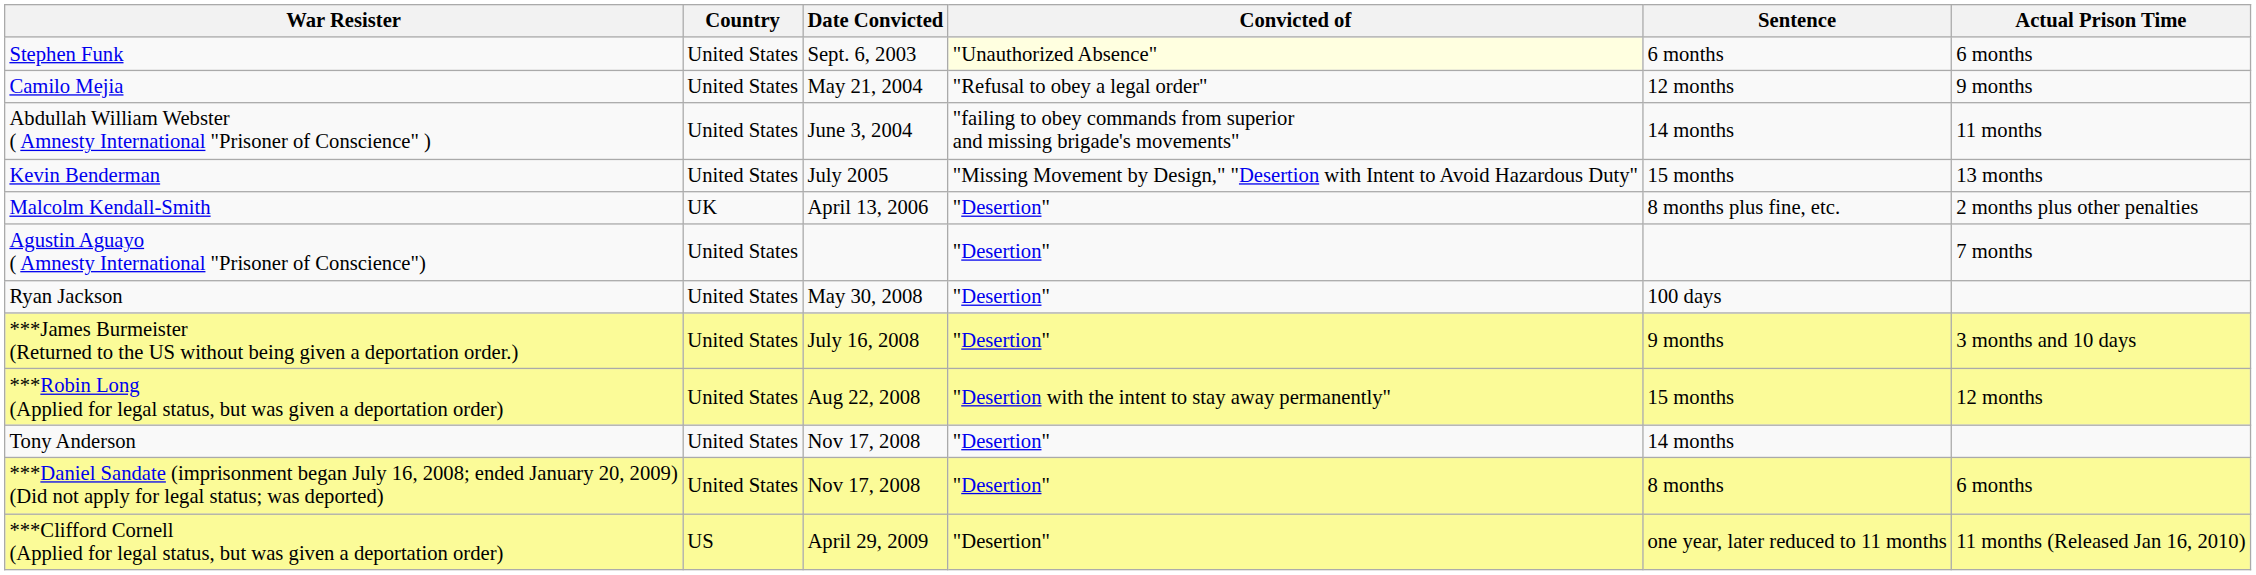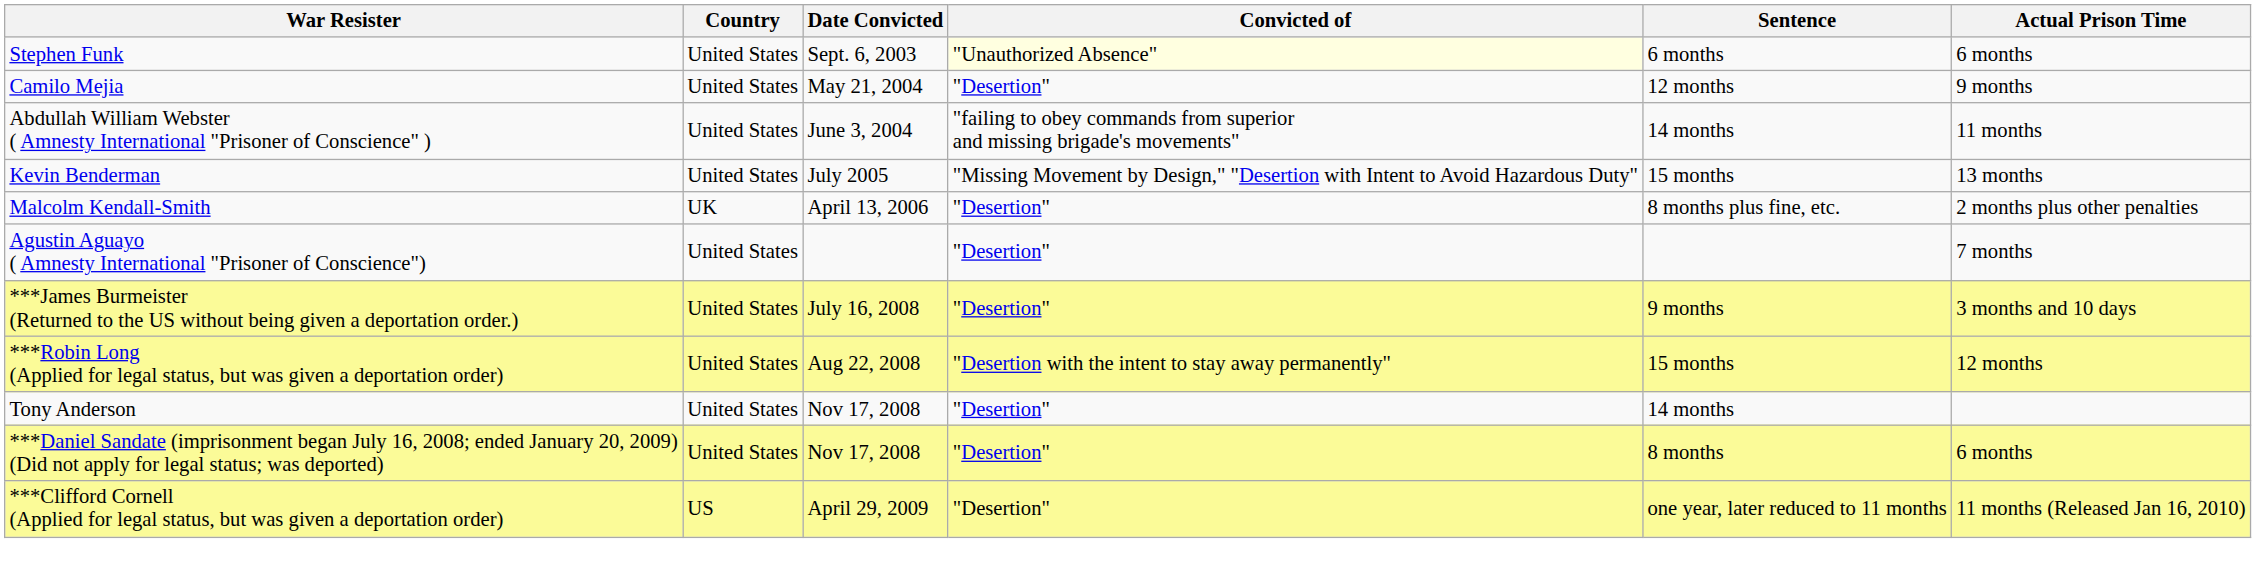 <table class="wikitable">
 <tr>
 <th>War Resister</th>
 <th>Country</th>
 <th>Date Convicted</th>
 <th>Convicted of</th>
 <th>Sentence</th>
 <th>Actual Prison Time</th>
 </tr>
 <tr>
 <td><a href='#'>Stephen Funk</a></td>
 <td>United States</td>
 <td>Sept. 6, 2003</td>
 <td style="background: lightyellow;">"Unauthorized Absence"</td>
 <td>6 months</td>
 <td>6 months</td>
 </tr>
 <tr>
 <td><a href='#'>Camilo Mejia</a></td>
 <td>United States</td>
 <td>May 21, 2004</td>
-<td>"Refusal to obey a legal order"</td>
+<td>"<a href='#'>Desertion</a>"</td>
 <td>12 months</td>
 <td>9 months</td>
 </tr>
 <tr>
 <td>Abdullah William Webster <br>( <a href='#'>Amnesty International</a> "Prisoner of Conscience" )</td>
 <td>United States</td>
 <td>June 3, 2004</td>
 <td>"failing to obey commands from superior<br>and missing brigade's movements"</td>
 <td>14 months</td>
 <td>11 months</td>
 </tr>
 <tr>
 <td><a href='#'>Kevin Benderman</a></td>
 <td>United States</td>
 <td>July 2005</td>
 <td>"Missing Movement by Design," "<a href='#'>Desertion</a> with Intent to Avoid Hazardous Duty"</td>
 <td>15 months</td>
 <td>13 months</td>
 </tr>
 <tr>
 <td><a href='#'>Malcolm Kendall-Smith</a></td>
 <td>UK</td>
 <td>April 13, 2006</td>
 <td>"<a href='#'>Desertion</a>"</td>
 <td>8 months plus fine, etc.</td>
 <td>2 months plus other penalties</td>
 </tr>
 <tr>
 <td><a href='#'>Agustin Aguayo</a><br>( <a href='#'>Amnesty International</a> "Prisoner of Conscience")</td>
 <td>United States</td>
 <td></td>
 <td>"<a href='#'>Desertion</a>"</td>
 <td></td>
 <td>7 months</td>
-</tr>
-<tr>
-<td>Ryan Jackson </td>
-<td>United States</td>
-<td>May 30, 2008</td>
-<td>"<a href='#'>Desertion</a>"</td>
-<td>100 days</td>
-<td></td>
 </tr>
 <tr bgcolor="#FBFB98">
 <td>***James Burmeister<br>(Returned to the US without being given a deportation order.)</td>
 <td>United States</td>
 <td>July 16, 2008</td>
 <td>"<a href='#'>Desertion</a>"</td>
 <td>9 months</td>
 <td>3 months and 10 days </td>
 </tr>
 <tr bgcolor="#FBFB98">
 <td>***<a href='#'>Robin Long</a> <br>(Applied for legal status, but was given a deportation order)</td>
 <td>United States</td>
 <td>Aug 22, 2008</td>
 <td>"<a href='#'>Desertion</a> with the intent to stay away permanently"</td>
 <td>15 months</td>
 <td>12 months</td>
 </tr>
 <tr>
 <td>Tony Anderson </td>
 <td>United States</td>
 <td>Nov 17, 2008</td>
 <td>"<a href='#'>Desertion</a>"</td>
 <td>14 months</td>
 <td></td>
 </tr>
 <tr bgcolor="#FBFB98">
 <td>***<a href='#'>Daniel Sandate</a> (imprisonment began July 16, 2008; ended January 20, 2009)<br>(Did not apply for legal status; was deported)</td>
 <td>United States</td>
 <td>Nov 17, 2008</td>
 <td>"<a href='#'>Desertion</a>"</td>
 <td>8 months</td>
 <td>6 months</td>
 </tr>
 <tr bgcolor="#FBFB98">
 <td>***Clifford Cornell <br>(Applied for legal status, but was given a deportation order)</td>
 <td>US</td>
 <td>April 29, 2009</td>
 <td>"Desertion"</td>
 <td>one year, later reduced to 11 months</td>
 <td>11 months (Released Jan 16, 2010)</td>
 </tr>
 </table>
